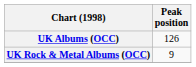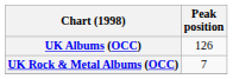 <table class="wikitable sortable plainrowheaders" style="text-align:center">
 <tr>
 <th scope="col">Chart (1998)</th>
 <th scope="col">Peak<br>position</th>
 </tr>
 <tr>
 <th scope="row"><a href='#'>UK Albums</a> (<a href='#'>OCC</a>)</th>
 <td align="center">126</td>
 </tr>
 <tr>
 <th scope="row"><a href='#'>UK Rock & Metal Albums</a> (<a href='#'>OCC</a>)</th>
-<td align="center">9</td>
+<td align="center">7</td>
 </tr>
 <tr>
 </tr>
 </table>
